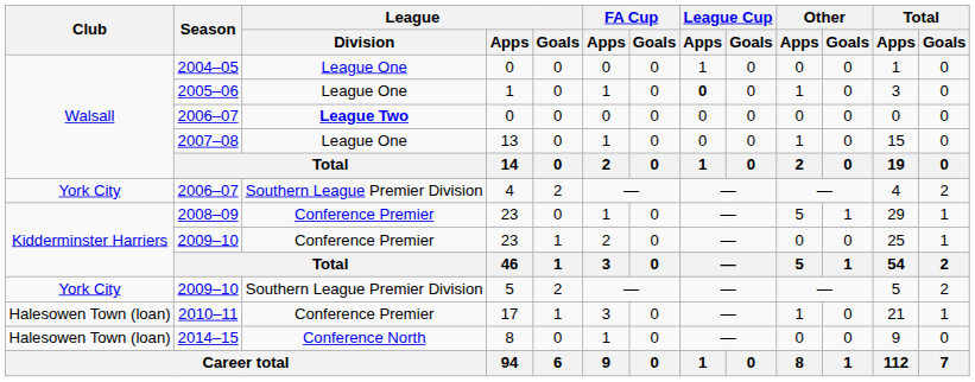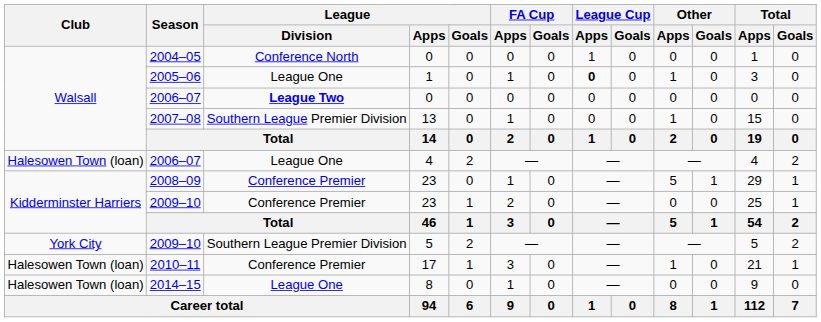 <table class="wikitable" style="text-align:center">
 <tr>
 <th rowspan="2">Club</th>
 <th rowspan="2">Season</th>
 <th colspan="3">League</th>
 <th colspan="2"><a href='#'>FA Cup</a></th>
 <th colspan="2"><a href='#'>League Cup</a></th>
 <th colspan="2">Other</th>
 <th colspan="2">Total</th>
 </tr>
 <tr>
 <th>Division</th>
 <th>Apps</th>
 <th>Goals</th>
 <th>Apps</th>
 <th>Goals</th>
 <th>Apps</th>
 <th>Goals</th>
 <th>Apps</th>
 <th>Goals</th>
 <th>Apps</th>
 <th>Goals</th>
 </tr>
 <tr>
 <td rowspan="5"><a href='#'>Walsall</a></td>
 <td><a href='#'>2004–05</a></td>
-<td><a href='#'>League One</a></td>
+<td><a href='#'>Conference North</a></td>
 <td>0</td>
 <td>0</td>
 <td>0</td>
 <td>0</td>
 <td>1</td>
 <td>0</td>
 <td>0</td>
 <td>0</td>
 <td>1</td>
 <td>0</td>
 </tr>
 <tr>
 <td><a href='#'>2005–06</a></td>
 <td>League One</td>
 <td>1</td>
 <td>0</td>
 <td>1</td>
 <td>0</td>
 <td><strong>0</strong></td>
 <td>0</td>
 <td>1</td>
 <td>0</td>
 <td>3</td>
 <td>0</td>
 </tr>
 <tr>
 <td><a href='#'>2006–07</a></td>
 <td><strong><a href='#'>League Two</a></strong></td>
 <td>0</td>
 <td>0</td>
 <td>0</td>
 <td>0</td>
 <td>0</td>
 <td>0</td>
 <td>0</td>
 <td>0</td>
 <td>0</td>
 <td>0</td>
 </tr>
 <tr>
 <td><a href='#'>2007–08</a></td>
-<td>League One</td>
+<td><a href='#'>Southern League</a> Premier Division</td>
 <td>13</td>
 <td>0</td>
 <td>1</td>
 <td>0</td>
 <td>0</td>
 <td>0</td>
 <td>1</td>
 <td>0</td>
 <td>15</td>
 <td>0</td>
 </tr>
 <tr>
 <th colspan="2">Total</th>
 <th>14</th>
 <th>0</th>
 <th>2</th>
 <th>0</th>
 <th>1</th>
 <th>0</th>
 <th>2</th>
 <th>0</th>
 <th>19</th>
 <th>0</th>
 </tr>
 <tr>
-<td><a href='#'>York City</a></td>
+<td><a href='#'>Halesowen Town</a> (loan)</td>
 <td><a href='#'>2006–07</a></td>
-<td><a href='#'>Southern League</a> Premier Division</td>
+<td>League One</td>
 <td>4</td>
 <td>2</td>
 <td colspan="2">—</td>
 <td colspan="2">—</td>
 <td colspan="2">—</td>
 <td>4</td>
 <td>2</td>
 </tr>
 <tr>
 <td rowspan="3"><a href='#'>Kidderminster Harriers</a></td>
 <td><a href='#'>2008–09</a></td>
 <td><a href='#'>Conference Premier</a></td>
 <td>23</td>
 <td>0</td>
 <td>1</td>
 <td>0</td>
 <td colspan="2">—</td>
 <td>5</td>
 <td>1</td>
 <td>29</td>
 <td>1</td>
 </tr>
 <tr>
 <td><a href='#'>2009–10</a></td>
 <td>Conference Premier</td>
 <td>23</td>
 <td>1</td>
 <td>2</td>
 <td>0</td>
 <td colspan="2">—</td>
 <td>0</td>
 <td>0</td>
 <td>25</td>
 <td>1</td>
 </tr>
 <tr>
 <th colspan="2">Total</th>
 <th>46</th>
 <th>1</th>
 <th>3</th>
 <th>0</th>
 <th colspan="2">—</th>
 <th>5</th>
 <th>1</th>
 <th>54</th>
 <th>2</th>
 </tr>
 <tr>
 <td><a href='#'>York City</a></td>
 <td><a href='#'>2009–10</a></td>
 <td>Southern League Premier Division</td>
 <td>5</td>
 <td>2</td>
 <td colspan="2">—</td>
 <td colspan="2">—</td>
 <td colspan="2">—</td>
 <td>5</td>
 <td>2</td>
 </tr>
 <tr>
 <td>Halesowen Town (loan)</td>
 <td><a href='#'>2010–11</a></td>
 <td>Conference Premier</td>
 <td>17</td>
 <td>1</td>
 <td>3</td>
 <td>0</td>
 <td colspan="2">—</td>
 <td>1</td>
 <td>0</td>
 <td>21</td>
 <td>1</td>
 </tr>
 <tr>
 <td>Halesowen Town (loan)</td>
 <td><a href='#'>2014–15</a></td>
-<td><a href='#'>Conference North</a></td>
+<td><a href='#'>League One</a></td>
 <td>8</td>
 <td>0</td>
 <td>1</td>
 <td>0</td>
 <td colspan="2">—</td>
 <td>0</td>
 <td>0</td>
 <td>9</td>
 <td>0</td>
 </tr>
 <tr>
 <th colspan="3">Career total</th>
 <th>94</th>
 <th>6</th>
 <th>9</th>
 <th>0</th>
 <th>1</th>
 <th>0</th>
 <th>8</th>
 <th>1</th>
 <th>112</th>
 <th>7</th>
 </tr>
 </table>
